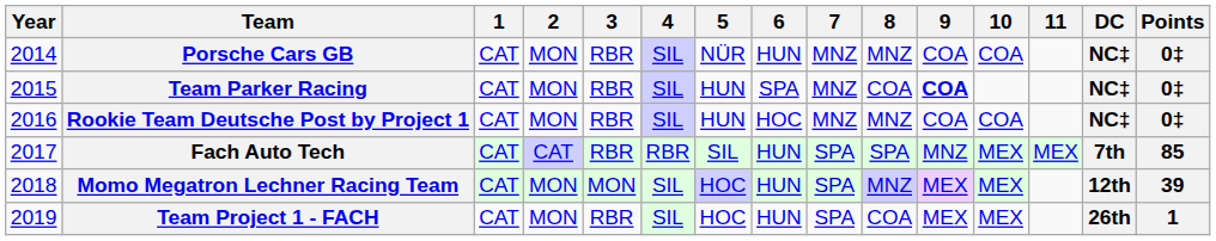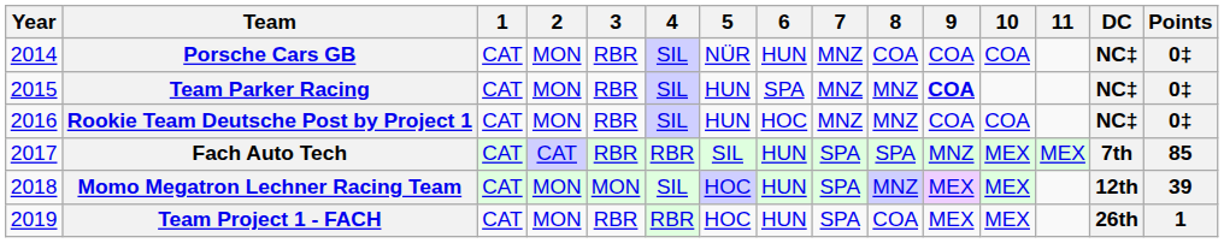 <table class="wikitable" style="text-align:center; font-size:85%">
 <tr>
 <th>Year</th>
 <th>Team</th>
 <th>1</th>
 <th>2</th>
 <th>3</th>
 <th>4</th>
 <th>5</th>
 <th>6</th>
 <th>7</th>
 <th>8</th>
 <th>9</th>
 <th>10</th>
 <th>11</th>
 <th>DC</th>
 <th>Points</th>
 </tr>
 <tr>
 <td><a href='#'>2014</a></td>
 <th nowrap><a href='#'>Porsche Cars GB</a></th>
 <td><a href='#'>CAT</a></td>
 <td><a href='#'>MON</a></td>
 <td><a href='#'>RBR</a></td>
 <td style="background:#CFCFFF;"><a href='#'>SIL</a><br></td>
 <td><a href='#'>NÜR</a></td>
 <td><a href='#'>HUN</a></td>
 <td><a href='#'>MNZ</a></td>
-<td><a href='#'>MNZ</a></td>
+<td><a href='#'>COA</a></td>
 <td><a href='#'>COA</a></td>
 <td><a href='#'>COA</a></td>
 <td></td>
 <th>NC‡</th>
 <th>0‡</th>
 </tr>
 <tr>
 <td><a href='#'>2015</a></td>
 <th nowrap><a href='#'>Team Parker Racing</a></th>
 <td><a href='#'>CAT</a></td>
 <td><a href='#'>MON</a></td>
 <td><a href='#'>RBR</a></td>
 <td style="background:#CFCFFF;"><a href='#'>SIL</a><br></td>
 <td><a href='#'>HUN</a></td>
 <td><a href='#'>SPA</a></td>
 <td><a href='#'>MNZ</a></td>
-<td><a href='#'>COA</a></td>
+<td><a href='#'>MNZ</a></td>
 <td><strong><a href='#'>COA</a></strong></td>
 <td></td>
 <td></td>
 <th>NC‡</th>
 <th>0‡</th>
 </tr>
 <tr>
 <td><a href='#'>2016</a></td>
 <th nowrap><a href='#'>Rookie Team Deutsche Post by Project 1</a></th>
 <td><a href='#'>CAT</a></td>
 <td><a href='#'>MON</a></td>
 <td><a href='#'>RBR</a></td>
 <td style="background:#CFCFFF;"><a href='#'>SIL</a><br></td>
 <td><a href='#'>HUN</a></td>
 <td><a href='#'>HOC</a></td>
 <td><a href='#'>MNZ</a></td>
 <td><a href='#'>MNZ</a></td>
 <td><a href='#'>COA</a></td>
 <td><a href='#'>COA</a></td>
 <td></td>
 <th>NC‡</th>
 <th>0‡</th>
 </tr>
 <tr>
 <td><a href='#'>2017</a></td>
 <th nowrap>Fach Auto Tech</th>
 <td style="background:#DFFFDF;"><a href='#'>CAT</a><br></td>
 <td style="background:#CFCFFF;"><a href='#'>CAT</a><br></td>
 <td style="background:#DFFFDF;"><a href='#'>RBR</a><br></td>
 <td style="background:#DFFFDF;"><a href='#'>RBR</a><br></td>
 <td style="background:#DFFFDF;"><a href='#'>SIL</a><br></td>
 <td style="background:#DFFFDF;"><a href='#'>HUN</a><br></td>
 <td style="background:#DFFFDF;"><a href='#'>SPA</a><br></td>
 <td style="background:#DFFFDF;"><a href='#'>SPA</a><br></td>
 <td style="background:#DFFFDF;"><a href='#'>MNZ</a><br></td>
 <td style="background:#DFFFDF;"><a href='#'>MEX</a><br></td>
 <td style="background:#DFFFDF;"><a href='#'>MEX</a><br></td>
 <th>7th</th>
 <th>85</th>
 </tr>
 <tr>
 <td><a href='#'>2018</a></td>
 <th nowrap><a href='#'>Momo Megatron Lechner Racing Team</a></th>
 <td style="background:#DFFFDF;"><a href='#'>CAT</a><br></td>
 <td style="background:#DFFFDF;"><a href='#'>MON</a><br></td>
 <td style="background:#DFFFDF;"><a href='#'>MON</a><br></td>
 <td style="background:#DFFFDF;"><a href='#'>SIL</a><br></td>
 <td style="background:#CFCFFF;"><a href='#'>HOC</a><br></td>
 <td style="background:#DFFFDF;"><a href='#'>HUN</a><br></td>
 <td style="background:#DFFFDF;"><a href='#'>SPA</a><br></td>
 <td style="background:#CFCFFF;"><a href='#'>MNZ</a><br></td>
 <td style="background:#EFCFFF;"><a href='#'>MEX</a><br></td>
 <td style="background:#DFFFDF;"><a href='#'>MEX</a><br></td>
 <td></td>
 <th>12th</th>
 <th>39</th>
 </tr>
 <tr>
 <td><a href='#'>2019</a></td>
 <th nowrap><a href='#'>Team Project 1 - FACH</a></th>
 <td><a href='#'>CAT</a></td>
 <td><a href='#'>MON</a></td>
 <td><a href='#'>RBR</a></td>
-<td style="background:#DFFFDF;"><a href='#'>SIL</a><br></td>
+<td style="background:#DFFFDF;"><a href='#'>RBR</a><br></td>
 <td><a href='#'>HOC</a></td>
 <td><a href='#'>HUN</a></td>
 <td><a href='#'>SPA</a></td>
 <td><a href='#'>COA</a></td>
 <td><a href='#'>MEX</a></td>
 <td><a href='#'>MEX</a></td>
 <td></td>
 <th>26th</th>
 <th>1</th>
 </tr>
 </table>
